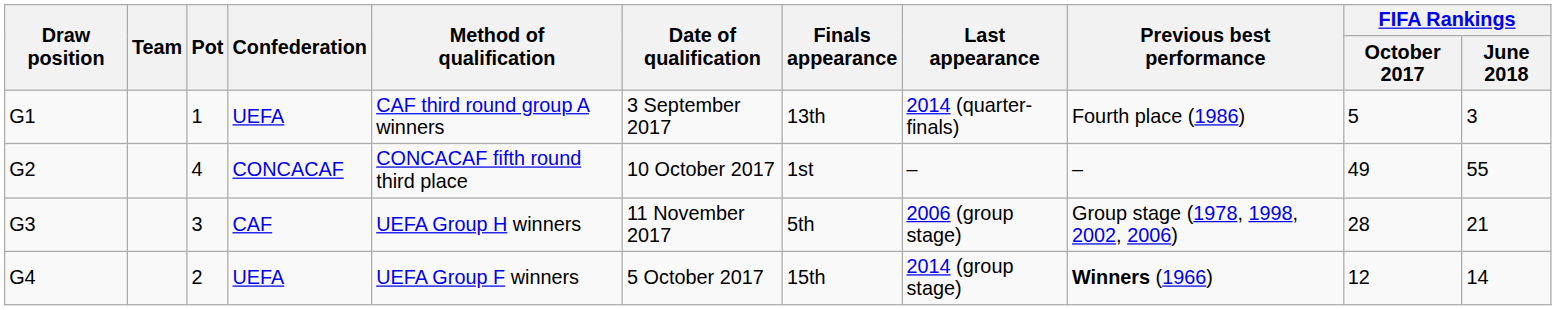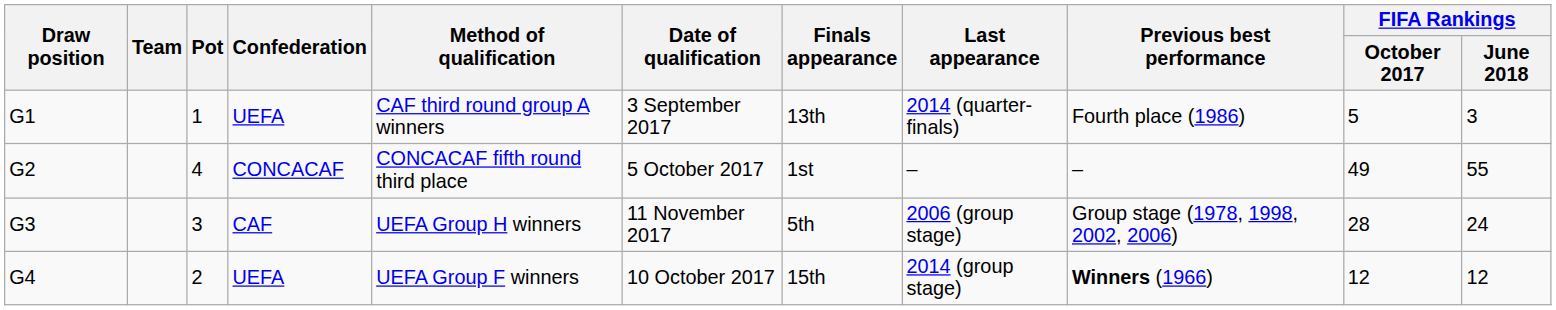 <table class="wikitable sortable">
 <tr>
 <th rowspan=2>Draw position</th>
 <th rowspan=2>Team</th>
 <th rowspan=2>Pot</th>
 <th rowspan=2>Confederation</th>
 <th rowspan=2>Method of<br>qualification</th>
 <th rowspan=2>Date of<br>qualification</th>
 <th rowspan=2 data-sort-type="number">Finals<br>appearance</th>
 <th rowspan=2>Last<br>appearance</th>
 <th rowspan=2>Previous best<br>performance</th>
 <th colspan=2><a href='#'>FIFA Rankings</a></th>
 </tr>
 <tr>
 <th>October 2017</th>
 <th>June 2018</th>
 </tr>
 <tr>
 <td>G1</td>
 <td style=white-space:nowrap></td>
 <td>1</td>
 <td><a href='#'>UEFA</a></td>
 <td><a href='#'>CAF third round group A</a> winners</td>
 <td>3 September 2017</td>
 <td>13th</td>
 <td><a href='#'>2014</a> (quarter-finals)</td>
 <td data-sort-value="5.1">Fourth place (<a href='#'>1986</a>)</td>
 <td>5</td>
 <td>3</td>
 </tr>
 <tr>
 <td>G2</td>
 <td style=white-space:nowrap></td>
 <td>4</td>
 <td><a href='#'>CONCACAF</a></td>
 <td><a href='#'>CONCACAF fifth round</a> third place</td>
-<td>10 October 2017</td>
+<td>5 October 2017</td>
 <td>1st</td>
 <td>–</td>
 <td data-sort-value="1.0">–</td>
 <td>49</td>
 <td>55</td>
 </tr>
 <tr>
 <td>G3</td>
 <td style=white-space:nowrap></td>
 <td>3</td>
 <td><a href='#'>CAF</a></td>
 <td><a href='#'>UEFA Group H</a> winners</td>
 <td>11 November 2017</td>
 <td>5th</td>
 <td><a href='#'>2006</a> (group stage)</td>
 <td data-sort-value="2.4">Group stage (<a href='#'>1978</a>, <a href='#'>1998</a>, <a href='#'>2002</a>, <a href='#'>2006</a>)</td>
 <td>28</td>
-<td>21</td>
+<td>24</td>
 </tr>
 <tr>
 <td>G4</td>
 <td style=white-space:nowrap></td>
 <td>2</td>
 <td><a href='#'>UEFA</a></td>
 <td><a href='#'>UEFA Group F</a> winners</td>
-<td>5 October 2017</td>
+<td>10 October 2017</td>
 <td>15th</td>
 <td><a href='#'>2014</a> (group stage)</td>
 <td data-sort-value="8.1"><strong>Winners</strong> (<a href='#'>1966</a>)</td>
 <td>12</td>
-<td>14</td>
+<td>12</td>
 </tr>
 </table>
